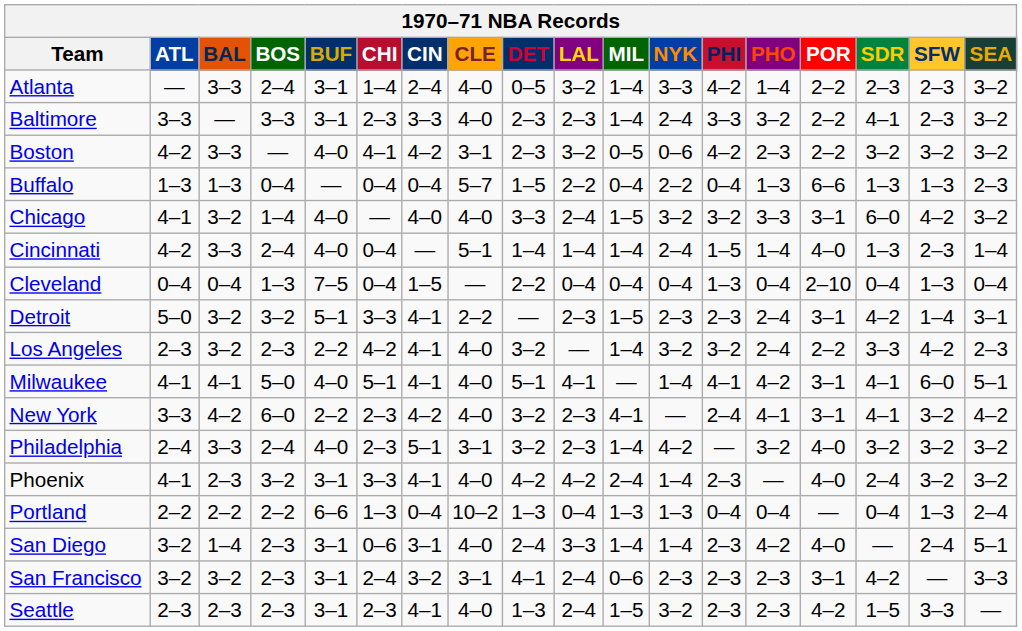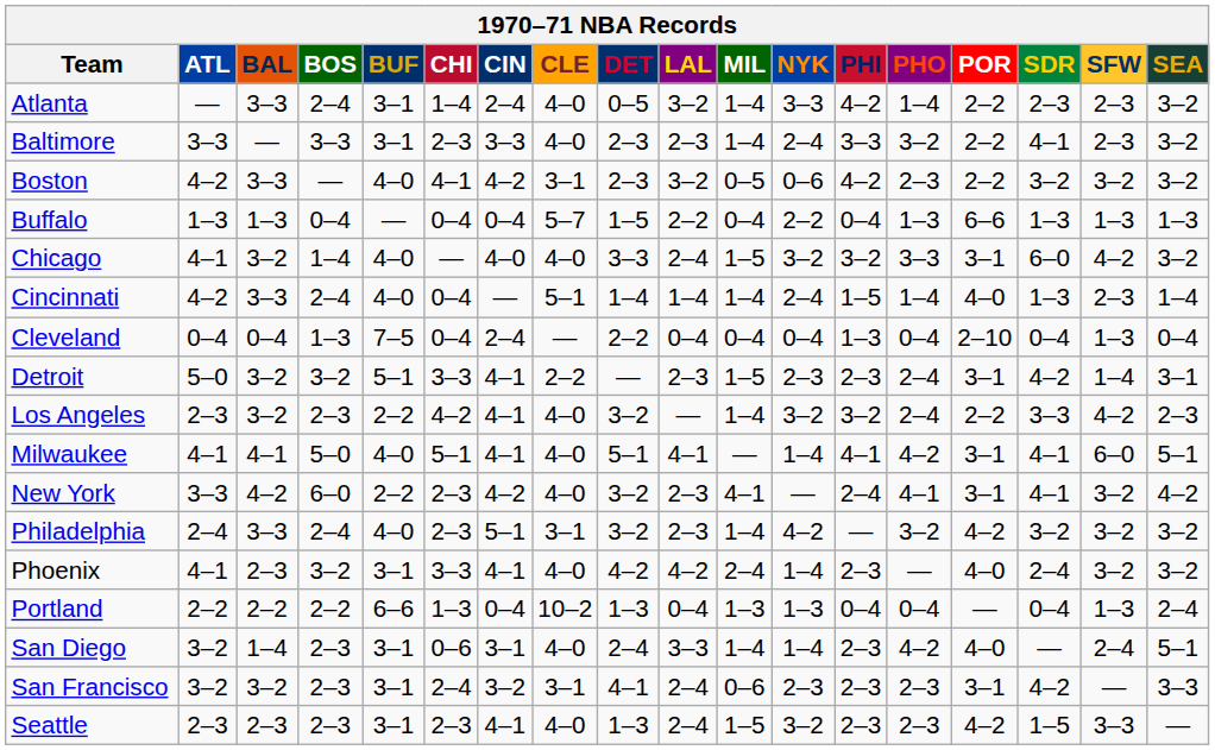 <table class="wikitable" style="font-size:95%; text-align:center;">
 <tr>
 <th colspan=18>1970–71 NBA Records</th>
 </tr>
 <tr>
 <th width=100>Team</th>
 <th style="background:#003EA4;color:#FFFFFF;width=35">ATL</th>
 <th style="background:#E45206;color:#012854;width=35">BAL</th>
 <th style="background:#006400;color:#FFFFFF;width=35">BOS</th>
 <th style="background:#012F6B;color:#D9AA00;width=35">BUF</th>
 <th style="background:#BA0C2F;color:#FFFFFF;width=35">CHI</th>
 <th style="background:#012F6B;color:#FFFFFF;width=35">CIN</th>
 <th style="background:#FFA402;color:#77222F;width=35">CLE</th>
 <th style="background:#012F6B;color:#D40032;width=35">DET</th>
 <th style="background:#800080;color:#FFD700;width=35">LAL</th>
 <th style="background:#006400;color:#FFFFFF;width=35">MIL</th>
 <th style="background:#003EA4;color:#FF8C00;width=35">NYK</th>
 <th style="background:#C90F2E;color:#022167;width=35">PHI</th>
 <th style="background:#800080;color:#FF4500;width=35">PHO</th>
 <th style="background:#FF0000;color:#FFFFFF;width=35">POR</th>
 <th style="background:#00843D;color:#FFCC00;width=35">SDR</th>
 <th style="background:#FFC62C;color:#012F6B;width=35">SFW</th>
 <th style="background:#173F36;color:#EBAA00;width=35">SEA</th>
 </tr>
 <tr>
 <td style="text-align:left;"><a href='#'>Atlanta</a></td>
 <td>—</td>
 <td>3–3</td>
 <td>2–4</td>
 <td>3–1</td>
 <td>1–4</td>
 <td>2–4</td>
 <td>4–0</td>
 <td>0–5</td>
 <td>3–2</td>
 <td>1–4</td>
 <td>3–3</td>
 <td>4–2</td>
 <td>1–4</td>
 <td>2–2</td>
 <td>2–3</td>
 <td>2–3</td>
 <td>3–2</td>
 </tr>
 <tr>
 <td style="text-align:left;"><a href='#'>Baltimore</a></td>
 <td>3–3</td>
 <td>—</td>
 <td>3–3</td>
 <td>3–1</td>
 <td>2–3</td>
 <td>3–3</td>
 <td>4–0</td>
 <td>2–3</td>
 <td>2–3</td>
 <td>1–4</td>
 <td>2–4</td>
 <td>3–3</td>
 <td>3–2</td>
 <td>2–2</td>
 <td>4–1</td>
 <td>2–3</td>
 <td>3–2</td>
 </tr>
 <tr>
 <td style="text-align:left;"><a href='#'>Boston</a></td>
 <td>4–2</td>
 <td>3–3</td>
 <td>—</td>
 <td>4–0</td>
 <td>4–1</td>
 <td>4–2</td>
 <td>3–1</td>
 <td>2–3</td>
 <td>3–2</td>
 <td>0–5</td>
 <td>0–6</td>
 <td>4–2</td>
 <td>2–3</td>
 <td>2–2</td>
 <td>3–2</td>
 <td>3–2</td>
 <td>3–2</td>
 </tr>
 <tr>
 <td style="text-align:left;"><a href='#'>Buffalo</a></td>
 <td>1–3</td>
 <td>1–3</td>
 <td>0–4</td>
 <td>—</td>
 <td>0–4</td>
 <td>0–4</td>
 <td>5–7</td>
 <td>1–5</td>
 <td>2–2</td>
 <td>0–4</td>
 <td>2–2</td>
 <td>0–4</td>
 <td>1–3</td>
 <td>6–6</td>
 <td>1–3</td>
 <td>1–3</td>
-<td>2–3</td>
+<td>1–3</td>
 </tr>
 <tr>
 <td style="text-align:left;"><a href='#'>Chicago</a></td>
 <td>4–1</td>
 <td>3–2</td>
 <td>1–4</td>
 <td>4–0</td>
 <td>—</td>
 <td>4–0</td>
 <td>4–0</td>
 <td>3–3</td>
 <td>2–4</td>
 <td>1–5</td>
 <td>3–2</td>
 <td>3–2</td>
 <td>3–3</td>
 <td>3–1</td>
 <td>6–0</td>
 <td>4–2</td>
 <td>3–2</td>
 </tr>
 <tr>
 <td style="text-align:left;"><a href='#'>Cincinnati</a></td>
 <td>4–2</td>
 <td>3–3</td>
 <td>2–4</td>
 <td>4–0</td>
 <td>0–4</td>
 <td>—</td>
 <td>5–1</td>
 <td>1–4</td>
 <td>1–4</td>
 <td>1–4</td>
 <td>2–4</td>
 <td>1–5</td>
 <td>1–4</td>
 <td>4–0</td>
 <td>1–3</td>
 <td>2–3</td>
 <td>1–4</td>
 </tr>
 <tr>
 <td style="text-align:left;"><a href='#'>Cleveland</a></td>
 <td>0–4</td>
 <td>0–4</td>
 <td>1–3</td>
 <td>7–5</td>
 <td>0–4</td>
-<td>1–5</td>
+<td>2–4</td>
 <td>—</td>
 <td>2–2</td>
 <td>0–4</td>
 <td>0–4</td>
 <td>0–4</td>
 <td>1–3</td>
 <td>0–4</td>
 <td>2–10</td>
 <td>0–4</td>
 <td>1–3</td>
 <td>0–4</td>
 </tr>
 <tr>
 <td style="text-align:left;"><a href='#'>Detroit</a></td>
 <td>5–0</td>
 <td>3–2</td>
 <td>3–2</td>
 <td>5–1</td>
 <td>3–3</td>
 <td>4–1</td>
 <td>2–2</td>
 <td>—</td>
 <td>2–3</td>
 <td>1–5</td>
 <td>2–3</td>
 <td>2–3</td>
 <td>2–4</td>
 <td>3–1</td>
 <td>4–2</td>
 <td>1–4</td>
 <td>3–1</td>
 </tr>
 <tr>
 <td style="text-align:left;"><a href='#'>Los Angeles</a></td>
 <td>2–3</td>
 <td>3–2</td>
 <td>2–3</td>
 <td>2–2</td>
 <td>4–2</td>
 <td>4–1</td>
 <td>4–0</td>
 <td>3–2</td>
 <td>—</td>
 <td>1–4</td>
 <td>3–2</td>
 <td>3–2</td>
 <td>2–4</td>
 <td>2–2</td>
 <td>3–3</td>
 <td>4–2</td>
 <td>2–3</td>
 </tr>
 <tr>
 <td style="text-align:left;"><a href='#'>Milwaukee</a></td>
 <td>4–1</td>
 <td>4–1</td>
 <td>5–0</td>
 <td>4–0</td>
 <td>5–1</td>
 <td>4–1</td>
 <td>4–0</td>
 <td>5–1</td>
 <td>4–1</td>
 <td>—</td>
 <td>1–4</td>
 <td>4–1</td>
 <td>4–2</td>
 <td>3–1</td>
 <td>4–1</td>
 <td>6–0</td>
 <td>5–1</td>
 </tr>
 <tr>
 <td style="text-align:left;"><a href='#'>New York</a></td>
 <td>3–3</td>
 <td>4–2</td>
 <td>6–0</td>
 <td>2–2</td>
 <td>2–3</td>
 <td>4–2</td>
 <td>4–0</td>
 <td>3–2</td>
 <td>2–3</td>
 <td>4–1</td>
 <td>—</td>
 <td>2–4</td>
 <td>4–1</td>
 <td>3–1</td>
 <td>4–1</td>
 <td>3–2</td>
 <td>4–2</td>
 </tr>
 <tr>
 <td style="text-align:left;"><a href='#'>Philadelphia</a></td>
 <td>2–4</td>
 <td>3–3</td>
 <td>2–4</td>
 <td>4–0</td>
 <td>2–3</td>
 <td>5–1</td>
 <td>3–1</td>
 <td>3–2</td>
 <td>2–3</td>
 <td>1–4</td>
 <td>4–2</td>
 <td>—</td>
 <td>3–2</td>
-<td>4–0</td>
+<td>4–2</td>
 <td>3–2</td>
 <td>3–2</td>
 <td>3–2</td>
 </tr>
 <tr>
 <td style="text-align:left;">Phoenix</td>
 <td>4–1</td>
 <td>2–3</td>
 <td>3–2</td>
 <td>3–1</td>
 <td>3–3</td>
 <td>4–1</td>
 <td>4–0</td>
 <td>4–2</td>
 <td>4–2</td>
 <td>2–4</td>
 <td>1–4</td>
 <td>2–3</td>
 <td>—</td>
 <td>4–0</td>
 <td>2–4</td>
 <td>3–2</td>
 <td>3–2</td>
 </tr>
 <tr>
 <td style="text-align:left;"><a href='#'>Portland</a></td>
 <td>2–2</td>
 <td>2–2</td>
 <td>2–2</td>
 <td>6–6</td>
 <td>1–3</td>
 <td>0–4</td>
 <td>10–2</td>
 <td>1–3</td>
 <td>0–4</td>
 <td>1–3</td>
 <td>1–3</td>
 <td>0–4</td>
 <td>0–4</td>
 <td>—</td>
 <td>0–4</td>
 <td>1–3</td>
 <td>2–4</td>
 </tr>
 <tr>
 <td style="text-align:left;"><a href='#'>San Diego</a></td>
 <td>3–2</td>
 <td>1–4</td>
 <td>2–3</td>
 <td>3–1</td>
 <td>0–6</td>
 <td>3–1</td>
 <td>4–0</td>
 <td>2–4</td>
 <td>3–3</td>
 <td>1–4</td>
 <td>1–4</td>
 <td>2–3</td>
 <td>4–2</td>
 <td>4–0</td>
 <td>—</td>
 <td>2–4</td>
 <td>5–1</td>
 </tr>
 <tr>
 <td style="text-align:left;"><a href='#'>San Francisco</a></td>
 <td>3–2</td>
 <td>3–2</td>
 <td>2–3</td>
 <td>3–1</td>
 <td>2–4</td>
 <td>3–2</td>
 <td>3–1</td>
 <td>4–1</td>
 <td>2–4</td>
 <td>0–6</td>
 <td>2–3</td>
 <td>2–3</td>
 <td>2–3</td>
 <td>3–1</td>
 <td>4–2</td>
 <td>—</td>
 <td>3–3</td>
 </tr>
 <tr>
 <td style="text-align:left;"><a href='#'>Seattle</a></td>
 <td>2–3</td>
 <td>2–3</td>
 <td>2–3</td>
 <td>3–1</td>
 <td>2–3</td>
 <td>4–1</td>
 <td>4–0</td>
 <td>1–3</td>
 <td>2–4</td>
 <td>1–5</td>
 <td>3–2</td>
 <td>2–3</td>
 <td>2–3</td>
 <td>4–2</td>
 <td>1–5</td>
 <td>3–3</td>
 <td>—</td>
 </tr>
 </table>
